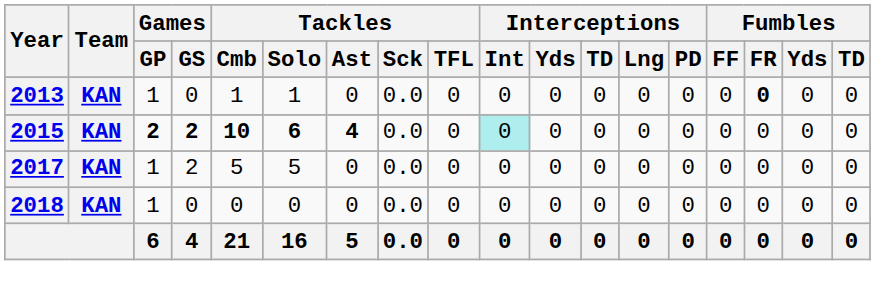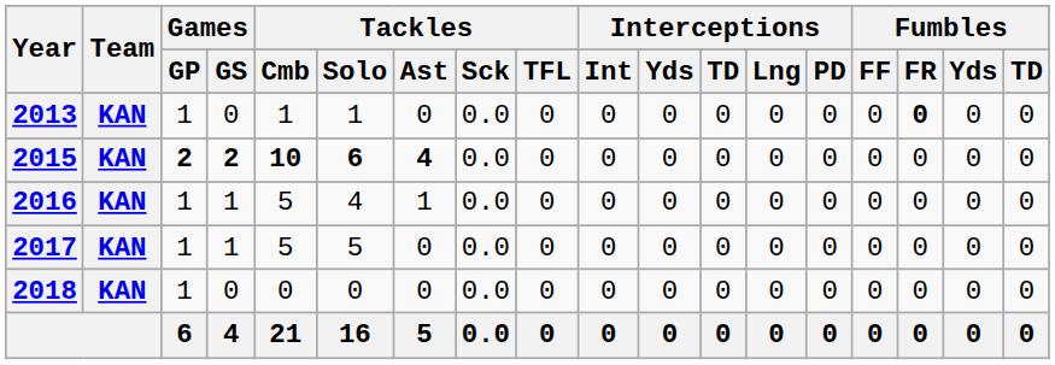 <table class="wikitable" style="text-align:center">
 <tr>
 <th rowspan="2">Year</th>
 <th rowspan="2">Team</th>
 <th colspan="2">Games</th>
 <th colspan="5">Tackles</th>
 <th colspan="5">Interceptions</th>
 <th colspan="4">Fumbles</th>
 </tr>
 <tr>
 <th>GP</th>
 <th>GS</th>
 <th>Cmb</th>
 <th>Solo</th>
 <th>Ast</th>
 <th>Sck</th>
 <th>TFL</th>
 <th>Int</th>
 <th>Yds</th>
 <th>TD</th>
 <th>Lng</th>
 <th>PD</th>
 <th>FF</th>
 <th>FR</th>
 <th>Yds</th>
 <th>TD</th>
 </tr>
 <tr>
 <th><a href='#'>2013</a></th>
 <th><a href='#'>KAN</a></th>
 <td>1</td>
 <td>0</td>
 <td>1</td>
 <td>1</td>
 <td>0</td>
 <td>0.0</td>
 <td>0</td>
 <td>0</td>
 <td>0</td>
 <td>0</td>
 <td>0</td>
 <td>0</td>
 <td>0</td>
 <td><strong>0</strong></td>
 <td>0</td>
 <td>0</td>
 </tr>
 <tr>
 <th><a href='#'>2015</a></th>
 <th><a href='#'>KAN</a></th>
 <td><strong>2</strong></td>
 <td><strong>2</strong></td>
 <td><strong>10</strong></td>
 <td><strong>6</strong></td>
 <td><strong>4</strong></td>
 <td>0.0</td>
 <td>0</td>
-<td style="background: paleturquoise;">0</td>
+<td>0</td>
+<td>0</td>
+<td>0</td>
+<td>0</td>
+<td>0</td>
+<td>0</td>
+<td>0</td>
+<td>0</td>
+<td>0</td>
+</tr>
+<tr>
+<th><a href='#'>2016</a></th>
+<th><a href='#'>KAN</a></th>
+<td>1</td>
+<td>1</td>
+<td>5</td>
+<td>4</td>
+<td>1</td>
+<td>0.0</td>
+<td>0</td>
+<td>0</td>
 <td>0</td>
 <td>0</td>
 <td>0</td>
 <td>0</td>
 <td>0</td>
 <td>0</td>
 <td>0</td>
 <td>0</td>
 </tr>
 <tr>
 <th><a href='#'>2017</a></th>
 <th><a href='#'>KAN</a></th>
 <td>1</td>
-<td>2</td>
+<td>1</td>
 <td>5</td>
 <td>5</td>
 <td>0</td>
 <td>0.0</td>
 <td>0</td>
 <td>0</td>
 <td>0</td>
 <td>0</td>
 <td>0</td>
 <td>0</td>
 <td>0</td>
 <td>0</td>
 <td>0</td>
 <td>0</td>
 </tr>
 <tr>
 <th><a href='#'>2018</a></th>
 <th><a href='#'>KAN</a></th>
 <td>1</td>
 <td>0</td>
 <td>0</td>
 <td>0</td>
 <td>0</td>
 <td>0.0</td>
 <td>0</td>
 <td>0</td>
 <td>0</td>
 <td>0</td>
 <td>0</td>
 <td>0</td>
 <td>0</td>
 <td>0</td>
 <td>0</td>
 <td>0</td>
 </tr>
 <tr>
 <th colspan="2"></th>
 <th>6</th>
 <th>4</th>
 <th>21</th>
 <th>16</th>
 <th>5</th>
 <th>0.0</th>
 <th>0</th>
 <th>0</th>
 <th>0</th>
 <th>0</th>
 <th>0</th>
 <th>0</th>
 <th>0</th>
 <th>0</th>
 <th>0</th>
 <th>0</th>
 </tr>
 </table>
